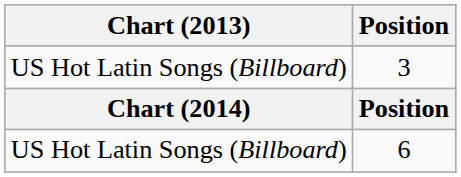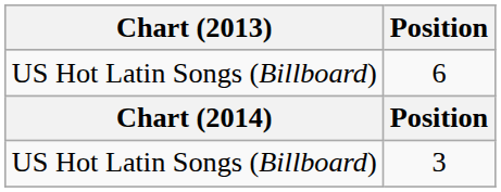 <table class="wikitable">
 <tr>
 <th>Chart (2013)</th>
 <th>Position</th>
 </tr>
 <tr>
 <td>US Hot Latin Songs (<em>Billboard</em>)</td>
-<td style="text-align:center;">3</td>
+<td style="text-align:center;">6</td>
 </tr>
 <tr>
 <th>Chart (2014)</th>
 <th>Position</th>
 </tr>
 <tr>
 <td>US Hot Latin Songs (<em>Billboard</em>)</td>
-<td style="text-align:center;">6</td>
+<td style="text-align:center;">3</td>
 </tr>
 </table>
